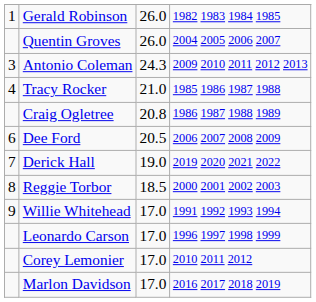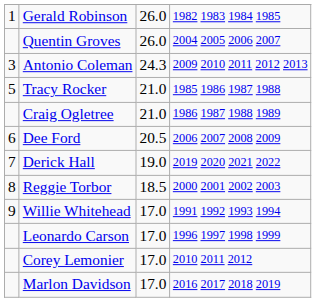 <table class="wikitable">
 <tr>
 </tr>
 <tr>
 <td>1</td>
 <td><a href='#'>Gerald Robinson</a></td>
 <td>26.0</td>
 <td style="font-size:80%;"><a href='#'>1982</a> <a href='#'>1983</a> <a href='#'>1984</a> <a href='#'>1985</a></td>
 </tr>
 <tr>
 <td></td>
 <td><a href='#'>Quentin Groves</a></td>
 <td>26.0</td>
 <td style="font-size:80%;"><a href='#'>2004</a> <a href='#'>2005</a> <a href='#'>2006</a> <a href='#'>2007</a></td>
 </tr>
 <tr>
 <td>3</td>
 <td><a href='#'>Antonio Coleman</a></td>
 <td>24.3</td>
 <td style="font-size:80%;"><a href='#'>2009</a> <a href='#'>2010</a> <a href='#'>2011</a> <a href='#'>2012</a> <a href='#'>2013</a></td>
 </tr>
 <tr>
-<td>4</td>
+<td>5</td>
 <td><a href='#'>Tracy Rocker</a></td>
 <td>21.0</td>
 <td style="font-size:80%;"><a href='#'>1985</a> <a href='#'>1986</a> <a href='#'>1987</a> <a href='#'>1988</a></td>
 </tr>
 <tr>
 <td></td>
 <td><a href='#'>Craig Ogletree</a></td>
-<td>20.8</td>
+<td>21.0</td>
 <td style="font-size:80%;"><a href='#'>1986</a> <a href='#'>1987</a> <a href='#'>1988</a> <a href='#'>1989</a></td>
 </tr>
 <tr>
 <td>6</td>
 <td><a href='#'>Dee Ford</a></td>
 <td>20.5</td>
 <td style="font-size:80%;"><a href='#'>2006</a> <a href='#'>2007</a> <a href='#'>2008</a> <a href='#'>2009</a></td>
 </tr>
 <tr>
 <td>7</td>
 <td><a href='#'>Derick Hall</a></td>
 <td>19.0</td>
 <td style="font-size:80%;"><a href='#'>2019</a> <a href='#'>2020</a> <a href='#'>2021</a> <a href='#'>2022</a></td>
 </tr>
 <tr>
 <td>8</td>
 <td><a href='#'>Reggie Torbor</a></td>
 <td>18.5</td>
 <td style="font-size:80%;"><a href='#'>2000</a> <a href='#'>2001</a> <a href='#'>2002</a> <a href='#'>2003</a></td>
 </tr>
 <tr>
 <td>9</td>
 <td><a href='#'>Willie Whitehead</a></td>
 <td>17.0</td>
 <td style="font-size:80%;"><a href='#'>1991</a> <a href='#'>1992</a> <a href='#'>1993</a> <a href='#'>1994</a></td>
 </tr>
 <tr>
 <td></td>
 <td><a href='#'>Leonardo Carson</a></td>
 <td>17.0</td>
 <td style="font-size:80%;"><a href='#'>1996</a> <a href='#'>1997</a> <a href='#'>1998</a> <a href='#'>1999</a></td>
 </tr>
 <tr>
 <td></td>
 <td><a href='#'>Corey Lemonier</a></td>
 <td>17.0</td>
 <td style="font-size:80%;"><a href='#'>2010</a> <a href='#'>2011</a> <a href='#'>2012</a></td>
 </tr>
 <tr>
 <td></td>
 <td><a href='#'>Marlon Davidson</a></td>
 <td>17.0</td>
 <td style="font-size:80%;"><a href='#'>2016</a> <a href='#'>2017</a> <a href='#'>2018</a> <a href='#'>2019</a></td>
 </tr>
 </table>
